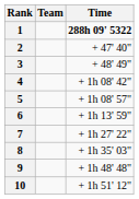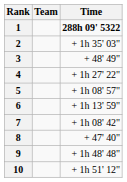 <table class="wikitable">
 <tr>
 <th scope="col">Rank</th>
 <th scope="col">Team</th>
 <th scope="col">Time</th>
 </tr>
 <tr>
 <th scope="row">1</th>
 <td></td>
 <td style="text-align:right;"><strong>288h 09' 5322</strong></td>
 </tr>
 <tr>
 <th scope="row">2</th>
 <td></td>
-<td style="text-align:right;">+ 47' 40"</td>
+<td style="text-align:right;">+ 1h 35' 03"</td>
 </tr>
 <tr>
 <th scope="row">3</th>
 <td></td>
 <td style="text-align:right;">+ 48' 49"</td>
 </tr>
 <tr>
 <th scope="row">4</th>
 <td></td>
-<td style="text-align:right;">+ 1h 08' 42"</td>
+<td style="text-align:right;">+ 1h 27' 22"</td>
 </tr>
 <tr>
 <th scope="row">5</th>
 <td></td>
 <td style="text-align:right;">+ 1h 08' 57"</td>
 </tr>
 <tr>
 <th scope="row">6</th>
 <td></td>
 <td style="text-align:right;">+ 1h 13' 59"</td>
 </tr>
 <tr>
 <th scope="row">7</th>
 <td></td>
-<td style="text-align:right;">+ 1h 27' 22"</td>
+<td style="text-align:right;">+ 1h 08' 42"</td>
 </tr>
 <tr>
 <th scope="row">8</th>
 <td></td>
-<td style="text-align:right;">+ 1h 35' 03"</td>
+<td style="text-align:right;">+ 47' 40"</td>
 </tr>
 <tr>
 <th scope="row">9</th>
 <td></td>
 <td style="text-align:right;">+ 1h 48' 48"</td>
 </tr>
 <tr>
 <th scope="row">10</th>
 <td></td>
 <td style="text-align:right;">+ 1h 51' 12"</td>
 </tr>
 </table>
